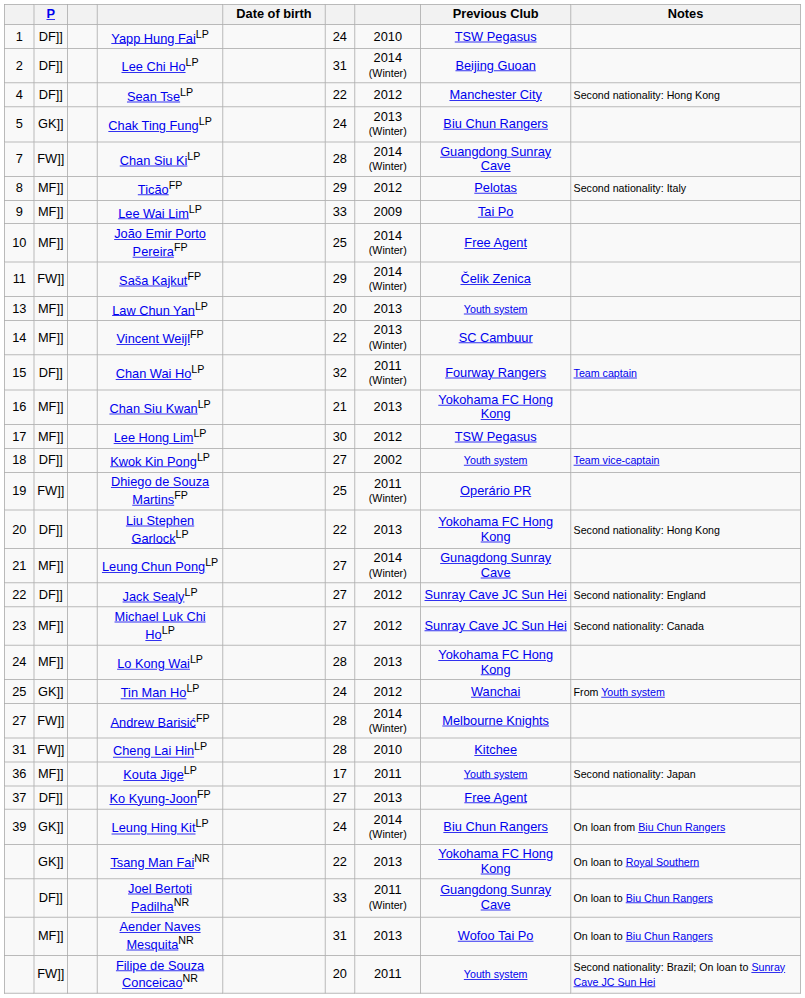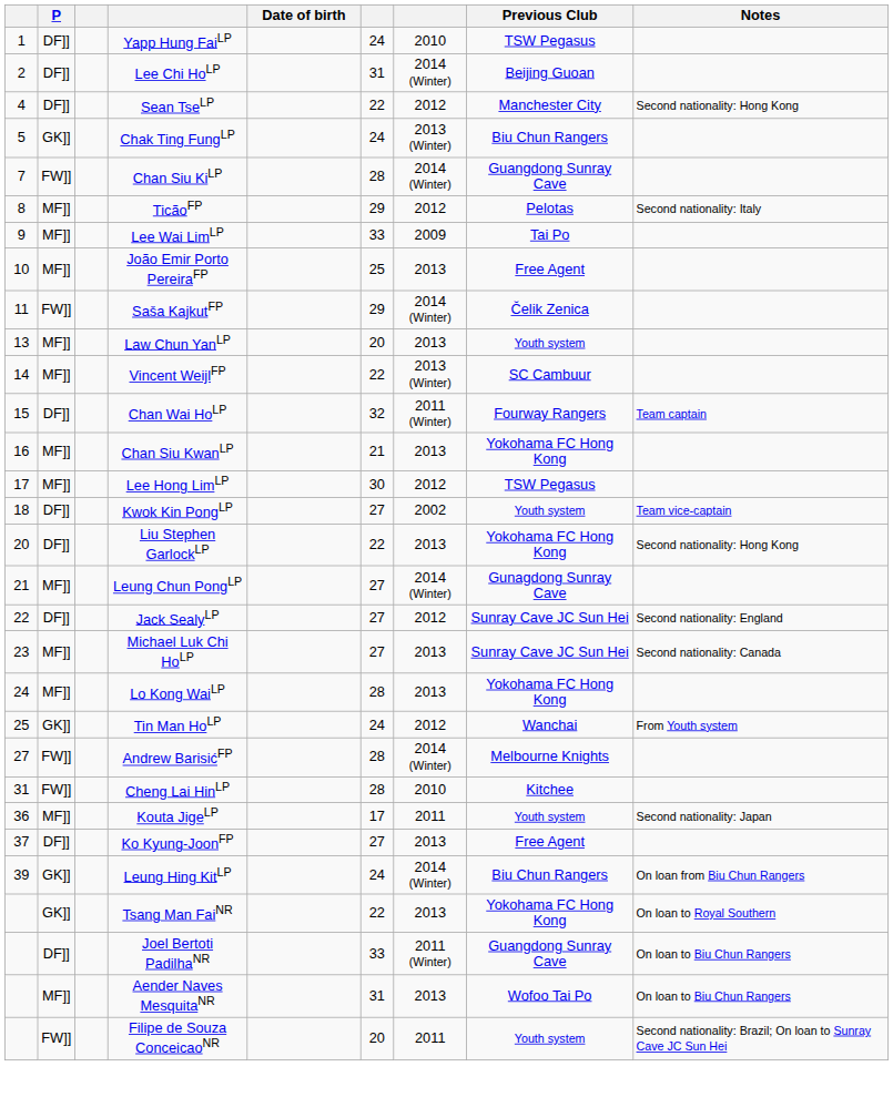 <table class="wikitable sortable" style="text-align: center;">
 <tr>
 <th width=30></th>
 <th width=30><a href='#'>P</a></th>
 <th width=30></th>
 <th width=150></th>
 <th width=120>Date of birth</th>
 <th width=30></th>
 <th width=75></th>
 <th width=180>Previous Club</th>
 <th width=280>Notes</th>
 </tr>
 <tr>
 <td>1</td>
 <td [[>DF]]</td>
 <td></td>
 <td><a href='#'>Yapp Hung Fai</a><sup>LP</sup></td>
 <td></td>
 <td>24</td>
 <td>2010</td>
 <td> <a href='#'>TSW Pegasus</a></td>
 <td></td>
 </tr>
 <tr>
 <td>2</td>
 <td [[>DF]]</td>
 <td></td>
 <td><a href='#'>Lee Chi Ho</a><sup>LP</sup></td>
 <td></td>
 <td>31</td>
 <td>2014 <small>(Winter)</small></td>
 <td> <a href='#'>Beijing Guoan</a></td>
 <td></td>
 </tr>
 <tr>
 <td>4</td>
 <td [[>DF]]</td>
 <td></td>
 <td><a href='#'>Sean Tse</a><sup>LP</sup></td>
 <td></td>
 <td>22</td>
 <td>2012</td>
 <td> <a href='#'>Manchester City</a></td>
 <td align=left><small>Second nationality: Hong Kong</small></td>
 </tr>
 <tr>
 <td>5</td>
 <td [[>GK]]</td>
 <td></td>
 <td><a href='#'>Chak Ting Fung</a><sup>LP</sup></td>
 <td></td>
 <td>24</td>
 <td>2013 <small>(Winter)</small></td>
 <td> <a href='#'>Biu Chun Rangers</a></td>
 <td></td>
 </tr>
 <tr>
 <td>7</td>
 <td [[>FW]]</td>
 <td></td>
 <td><a href='#'>Chan Siu Ki</a><sup>LP</sup></td>
 <td></td>
 <td>28</td>
 <td>2014 <small>(Winter)</small></td>
 <td> <a href='#'>Guangdong Sunray Cave</a></td>
 <td></td>
 </tr>
 <tr>
 <td>8</td>
 <td [[>MF]]</td>
 <td></td>
 <td><a href='#'>Ticão</a><sup>FP</sup></td>
 <td></td>
 <td>29</td>
 <td>2012</td>
 <td> <a href='#'>Pelotas</a></td>
 <td align=left><small>Second nationality: Italy</small></td>
 </tr>
 <tr>
 <td>9</td>
 <td [[>MF]]</td>
 <td></td>
 <td><a href='#'>Lee Wai Lim</a><sup>LP</sup></td>
 <td></td>
 <td>33</td>
 <td>2009</td>
 <td> <a href='#'>Tai Po</a></td>
 <td></td>
 </tr>
 <tr>
 <td>10</td>
 <td [[>MF]]</td>
 <td></td>
 <td><a href='#'>João Emir Porto Pereira</a><sup>FP</sup></td>
 <td></td>
 <td>25</td>
-<td>2014 <small>(Winter)</small></td>
+<td>2013</td>
 <td><a href='#'>Free Agent</a></td>
 <td></td>
 </tr>
 <tr>
 <td>11</td>
 <td [[>FW]]</td>
 <td></td>
 <td><a href='#'>Saša Kajkut</a><sup>FP</sup></td>
 <td></td>
 <td>29</td>
 <td>2014 <small>(Winter)</small></td>
 <td> <a href='#'>Čelik Zenica</a></td>
 <td></td>
 </tr>
 <tr>
 <td>13</td>
 <td [[>MF]]</td>
 <td></td>
 <td><a href='#'>Law Chun Yan</a><sup>LP</sup></td>
 <td></td>
 <td>20</td>
 <td>2013</td>
 <td><small><a href='#'>Youth system</a></small></td>
 <td></td>
 </tr>
 <tr>
 <td>14</td>
 <td [[>MF]]</td>
 <td></td>
 <td><a href='#'>Vincent Weijl</a><sup>FP</sup></td>
 <td></td>
 <td>22</td>
 <td>2013 <small>(Winter)</small></td>
 <td> <a href='#'>SC Cambuur</a></td>
 <td></td>
 </tr>
 <tr>
 <td>15</td>
 <td [[>DF]]</td>
 <td></td>
 <td><a href='#'>Chan Wai Ho</a><sup>LP</sup></td>
 <td></td>
 <td>32</td>
 <td>2011 <small>(Winter)</small></td>
 <td> <a href='#'>Fourway Rangers</a></td>
 <td align=left><small><a href='#'>Team captain</a></small></td>
 </tr>
 <tr>
 <td>16</td>
 <td [[>MF]]</td>
 <td></td>
 <td><a href='#'>Chan Siu Kwan</a><sup>LP</sup></td>
 <td></td>
 <td>21</td>
 <td>2013</td>
 <td> <a href='#'>Yokohama FC Hong Kong</a></td>
 <td></td>
 </tr>
 <tr>
 <td>17</td>
 <td [[>MF]]</td>
 <td></td>
 <td><a href='#'>Lee Hong Lim</a><sup>LP</sup></td>
 <td></td>
 <td>30</td>
 <td>2012</td>
 <td> <a href='#'>TSW Pegasus</a></td>
 <td></td>
 </tr>
 <tr>
 <td>18</td>
 <td [[>DF]]</td>
 <td></td>
 <td><a href='#'>Kwok Kin Pong</a><sup>LP</sup></td>
 <td></td>
 <td>27</td>
 <td>2002</td>
 <td><small><a href='#'>Youth system</a></small></td>
 <td align=left><small><a href='#'>Team vice-captain</a></small></td>
 </tr>
 <tr>
-<td>19</td>
-<td [[>FW]]</td>
-<td></td>
-<td><a href='#'>Dhiego de Souza Martins</a><sup>FP</sup></td>
-<td></td>
-<td>25</td>
-<td>2011 <small>(Winter)</small></td>
-<td> <a href='#'>Operário PR</a></td>
-<td></td>
-</tr>
-<tr>
 <td>20</td>
 <td [[>DF]]</td>
 <td></td>
 <td><a href='#'>Liu Stephen Garlock</a><sup>LP</sup></td>
 <td></td>
 <td>22</td>
 <td>2013</td>
 <td> <a href='#'>Yokohama FC Hong Kong</a></td>
 <td align=left><small>Second nationality: Hong Kong</small></td>
 </tr>
 <tr>
 <td>21</td>
 <td [[>MF]]</td>
 <td></td>
 <td><a href='#'>Leung Chun Pong</a><sup>LP</sup></td>
 <td></td>
 <td>27</td>
 <td>2014 <small>(Winter)</small></td>
 <td> <a href='#'>Gunagdong Sunray Cave</a></td>
 <td></td>
 </tr>
 <tr>
 <td>22</td>
 <td [[>DF]]</td>
 <td></td>
 <td><a href='#'>Jack Sealy</a><sup>LP</sup></td>
 <td></td>
 <td>27</td>
 <td>2012</td>
 <td> <a href='#'>Sunray Cave JC Sun Hei</a></td>
 <td align=left><small>Second nationality: England</small></td>
 </tr>
 <tr>
 <td>23</td>
 <td [[>MF]]</td>
 <td></td>
 <td><a href='#'>Michael Luk Chi Ho</a><sup>LP</sup></td>
 <td></td>
 <td>27</td>
-<td>2012</td>
+<td>2013</td>
 <td> <a href='#'>Sunray Cave JC Sun Hei</a></td>
 <td align=left><small>Second nationality: Canada</small></td>
 </tr>
 <tr>
 <td>24</td>
 <td [[>MF]]</td>
 <td></td>
 <td><a href='#'>Lo Kong Wai</a><sup>LP</sup></td>
 <td></td>
 <td>28</td>
 <td>2013</td>
 <td> <a href='#'>Yokohama FC Hong Kong</a></td>
 <td></td>
 </tr>
 <tr>
 <td>25</td>
 <td [[>GK]]</td>
 <td></td>
 <td><a href='#'>Tin Man Ho</a><sup>LP</sup></td>
 <td></td>
 <td>24</td>
 <td>2012</td>
 <td> <a href='#'>Wanchai</a></td>
 <td align=left><small>From <a href='#'>Youth system</a></small></td>
 </tr>
 <tr>
 <td>27</td>
 <td [[>FW]]</td>
 <td></td>
 <td><a href='#'>Andrew Barisić</a><sup>FP</sup></td>
 <td></td>
 <td>28</td>
 <td>2014 <small>(Winter)</small></td>
 <td> <a href='#'>Melbourne Knights</a></td>
 <td></td>
 </tr>
 <tr>
 <td>31</td>
 <td [[>FW]]</td>
 <td></td>
 <td><a href='#'>Cheng Lai Hin</a><sup>LP</sup></td>
 <td></td>
 <td>28</td>
 <td>2010</td>
 <td> <a href='#'>Kitchee</a></td>
 <td></td>
 </tr>
 <tr>
 <td>36</td>
 <td [[>MF]]</td>
 <td></td>
 <td><a href='#'>Kouta Jige</a><sup>LP</sup></td>
 <td></td>
 <td>17</td>
 <td>2011</td>
 <td><small><a href='#'>Youth system</a></small></td>
 <td align=left><small>Second nationality: Japan</small></td>
 </tr>
 <tr>
 <td>37</td>
 <td [[>DF]]</td>
 <td></td>
 <td><a href='#'>Ko Kyung-Joon</a><sup>FP</sup></td>
 <td></td>
 <td>27</td>
 <td>2013</td>
 <td><a href='#'>Free Agent</a></td>
 <td></td>
 </tr>
 <tr>
 <td>39</td>
 <td [[>GK]]</td>
 <td></td>
 <td><a href='#'>Leung Hing Kit</a><sup>LP</sup></td>
 <td></td>
 <td>24</td>
 <td>2014 <small>(Winter)</small></td>
 <td> <a href='#'>Biu Chun Rangers</a></td>
 <td align=left><small>On loan from <a href='#'>Biu Chun Rangers</a></small></td>
 </tr>
 <tr>
 <td></td>
 <td [[>GK]]</td>
 <td></td>
 <td><a href='#'>Tsang Man Fai</a><sup>NR</sup></td>
 <td></td>
 <td>22</td>
 <td>2013</td>
 <td> <a href='#'>Yokohama FC Hong Kong</a></td>
 <td align=left><small>On loan to <a href='#'>Royal Southern</a></small></td>
 </tr>
 <tr>
 <td></td>
 <td [[>DF]]</td>
 <td></td>
 <td><a href='#'>Joel Bertoti Padilha</a><sup>NR</sup></td>
 <td></td>
 <td>33</td>
 <td>2011 <small>(Winter)</small></td>
 <td> <a href='#'>Guangdong Sunray Cave</a></td>
 <td align=left><small>On loan to <a href='#'>Biu Chun Rangers</a></small></td>
 </tr>
 <tr>
 <td></td>
 <td [[>MF]]</td>
 <td></td>
 <td><a href='#'>Aender Naves Mesquita</a><sup>NR</sup></td>
 <td></td>
 <td>31</td>
 <td>2013</td>
 <td> <a href='#'>Wofoo Tai Po</a></td>
 <td align=left><small>On loan to <a href='#'>Biu Chun Rangers</a></small></td>
 </tr>
 <tr>
 <td></td>
 <td [[>FW]]</td>
 <td></td>
 <td><a href='#'>Filipe de Souza Conceicao</a><sup>NR</sup></td>
 <td></td>
 <td>20</td>
 <td>2011</td>
 <td><small><a href='#'>Youth system</a></small></td>
 <td align=left><small>Second nationality: Brazil; On loan to <a href='#'>Sunray Cave JC Sun Hei</a></small></td>
 </tr>
 </table>
